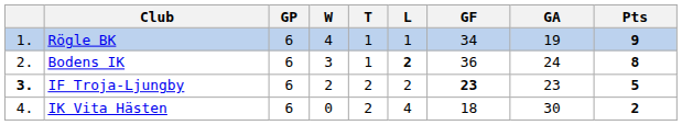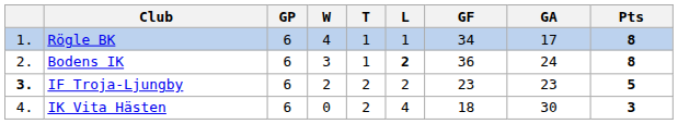 <table class="wikitable">
 <tr>
 <th width="30"></th>
 <th width="200">Club</th>
 <th width="30">GP</th>
 <th width="30">W</th>
 <th width="30">T</th>
 <th width="30">L</th>
 <th width="70">GF</th>
 <th width="70">GA</th>
 <th width="70">Pts</th>
 </tr>
 <tr bgcolor="#BCD2EE" align="center">
 <td>1.</td>
 <td align="left"><a href='#'>Rögle BK</a></td>
 <td>6</td>
 <td>4</td>
 <td>1</td>
 <td>1</td>
 <td>34</td>
-<td>19</td>
-<td><strong>9</strong></td>
+<td>17</td>
+<td><strong>8</strong></td>
 </tr>
 <tr bgcolor="#FFFFFF" align="center">
 <td>2.</td>
 <td align="left"><a href='#'>Bodens IK</a></td>
 <td>6</td>
 <td>3</td>
 <td>1</td>
 <td><strong>2</strong></td>
 <td>36</td>
 <td>24</td>
 <td><strong>8</strong></td>
 </tr>
 <tr bgcolor="#FFFFFF" align="center">
 <td><strong>3.</strong></td>
 <td align="left"><a href='#'>IF Troja-Ljungby</a></td>
 <td>6</td>
 <td>2</td>
 <td>2</td>
 <td>2</td>
-<td><strong>23</strong></td>
+<td>23</td>
 <td>23</td>
 <td><strong>5</strong></td>
 </tr>
 <tr bgcolor="#FFFFFF" align="center">
 <td>4.</td>
 <td align="left"><a href='#'>IK Vita Hästen</a></td>
 <td>6</td>
 <td>0</td>
 <td>2</td>
 <td>4</td>
 <td>18</td>
 <td>30</td>
-<td><strong>2</strong></td>
+<td><strong>3</strong></td>
 </tr>
 </table>
